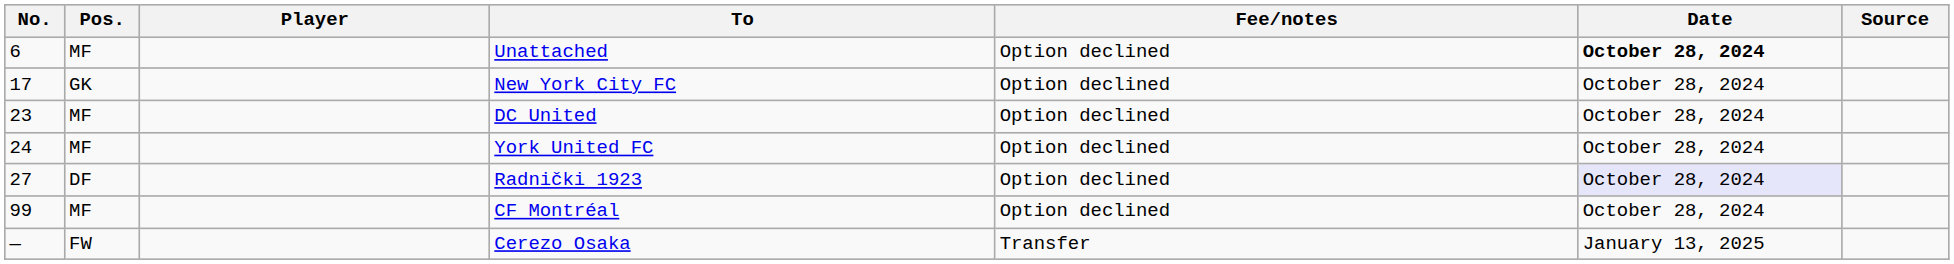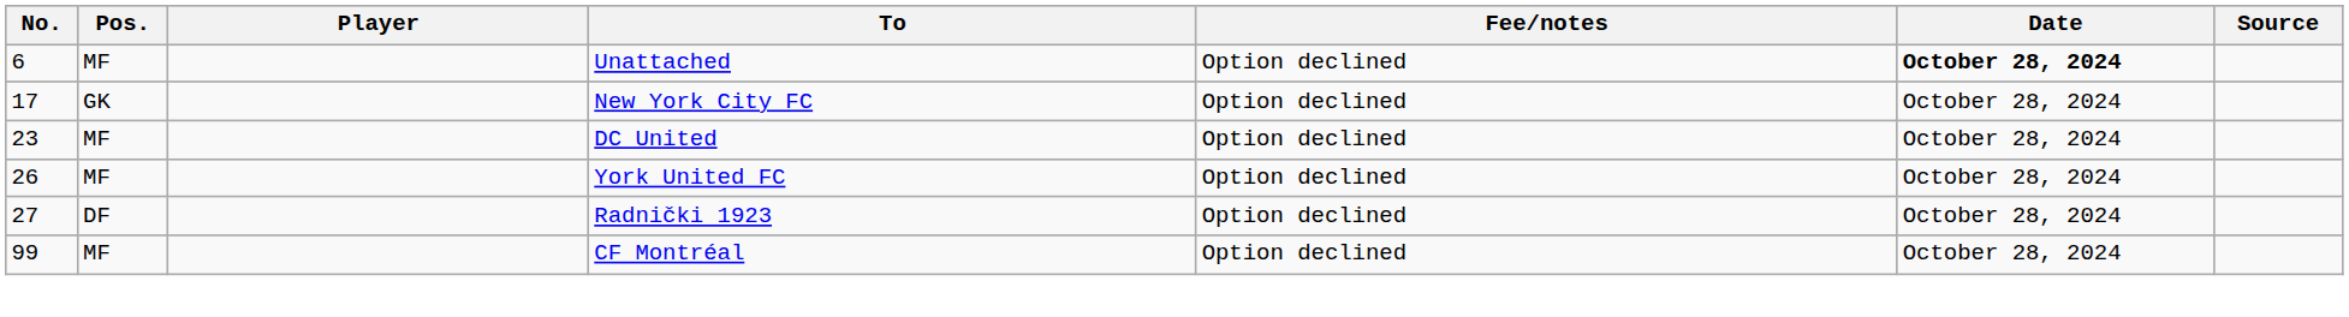 <table class="wikitable sortable" style=" font-size:90%; width:95%; text-align:left;">
 <tr>
 <th>No.</th>
 <th>Pos.</th>
 <th scope="col" style="width: 18%;">Player</th>
 <th scope="col" style="width: 26%;">To</th>
 <th scope="col" style="width: 30%;">Fee/notes</th>
 <th>Date</th>
 <th>Source</th>
 </tr>
 <tr>
 <td>6</td>
 <td>MF</td>
 <td></td>
 <td><a href='#'>Unattached</a></td>
 <td>Option declined</td>
 <td><strong>October 28, 2024</strong></td>
 <td></td>
 </tr>
 <tr>
 <td>17</td>
 <td>GK</td>
 <td></td>
 <td> <a href='#'>New York City FC</a></td>
 <td>Option declined</td>
 <td>October 28, 2024</td>
 <td></td>
 </tr>
 <tr>
 <td>23</td>
 <td>MF</td>
 <td></td>
 <td> <a href='#'>DC United</a></td>
 <td>Option declined</td>
 <td>October 28, 2024</td>
 <td></td>
 </tr>
 <tr>
-<td>24</td>
+<td>26</td>
 <td>MF</td>
 <td></td>
 <td> <a href='#'>York United FC</a></td>
 <td>Option declined</td>
 <td>October 28, 2024</td>
 <td></td>
 </tr>
 <tr>
 <td>27</td>
 <td>DF</td>
 <td></td>
 <td> <a href='#'>Radnički 1923</a></td>
 <td>Option declined</td>
-<td style="background: lavender;">October 28, 2024</td>
+<td>October 28, 2024</td>
 <td></td>
 </tr>
 <tr>
 <td>99</td>
 <td>MF</td>
 <td></td>
 <td> <a href='#'>CF Montréal</a></td>
 <td>Option declined</td>
 <td>October 28, 2024</td>
 <td></td>
 </tr>
-<tr>
-<td>—</td>
-<td>FW</td>
-<td></td>
-<td> <a href='#'>Cerezo Osaka</a></td>
-<td>Transfer</td>
-<td>January 13, 2025</td>
-<td></td>
-</tr>
 </table>
